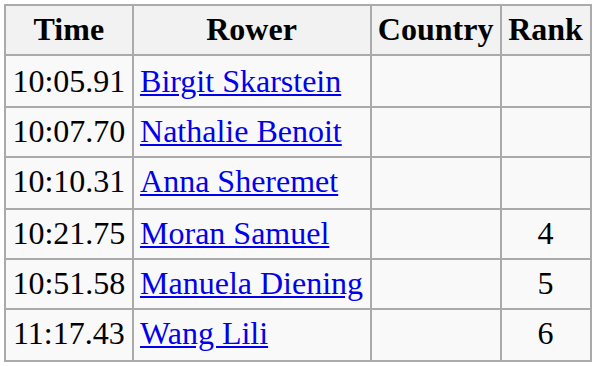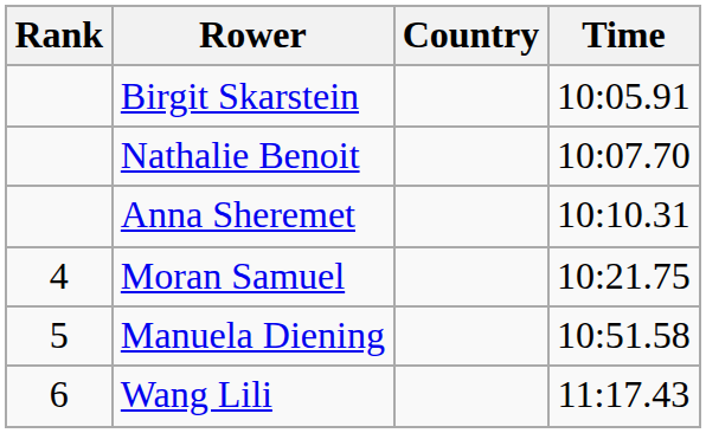 <table class="wikitable" style="text-align:center">
 <tr>
-<th>Time</th>
+<th>Rank</th>
 <th>Rower</th>
 <th>Country</th>
-<th>Rank</th>
+<th>Time</th>
 </tr>
 <tr>
-<td>10:05.91</td>
+<td></td>
 <td align="left"><a href='#'>Birgit Skarstein</a></td>
 <td align="left"></td>
-<td></td>
+<td>10:05.91</td>
 </tr>
 <tr>
-<td>10:07.70</td>
+<td></td>
 <td align="left"><a href='#'>Nathalie Benoit</a></td>
 <td align="left"></td>
-<td></td>
+<td>10:07.70</td>
 </tr>
 <tr>
-<td>10:10.31</td>
+<td></td>
 <td align="left"><a href='#'>Anna Sheremet</a></td>
 <td align="left"></td>
-<td></td>
+<td>10:10.31</td>
 </tr>
 <tr>
-<td>10:21.75</td>
+<td>4</td>
 <td align="left"><a href='#'>Moran Samuel</a></td>
 <td align="left"></td>
-<td>4</td>
+<td>10:21.75</td>
 </tr>
 <tr>
-<td>10:51.58</td>
+<td>5</td>
 <td align="left"><a href='#'>Manuela Diening</a></td>
 <td align="left"></td>
-<td>5</td>
+<td>10:51.58</td>
 </tr>
 <tr>
-<td>11:17.43</td>
+<td>6</td>
 <td align="left"><a href='#'>Wang Lili</a></td>
 <td align="left"></td>
-<td>6</td>
+<td>11:17.43</td>
 </tr>
 </table>
